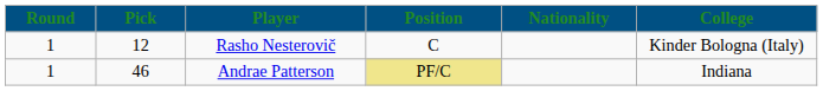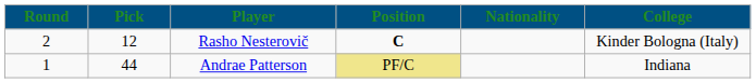 <table class="wikitable sortable sortable">
 <tr>
 <th style="background:#005083; color:#228B22" width="10%">Round</th>
 <th style="background:#005083; color:#228B22" width="10%">Pick</th>
 <th style="background:#005083; color:#228B22" width="20%">Player</th>
 <th style="background:#005083; color:#228B22" width="15%">Position</th>
 <th style="background:#005083; color:#228B22" width="15%">Nationality</th>
 <th style="background:#005083; color:#228B22" width="20%">College</th>
 </tr>
 <tr style="text-align: center">
-<td>1</td>
+<td>2</td>
 <td>12</td>
 <td><a href='#'>Rasho Nesterovič</a></td>
-<td>C</td>
+<td><strong>C</strong></td>
 <td></td>
 <td>Kinder Bologna (Italy)</td>
 </tr>
 <tr style="text-align: center">
 <td>1</td>
-<td>46</td>
+<td>44</td>
 <td><a href='#'>Andrae Patterson</a></td>
 <td style="background: khaki;">PF/C</td>
 <td></td>
 <td>Indiana</td>
 </tr>
 </table>
